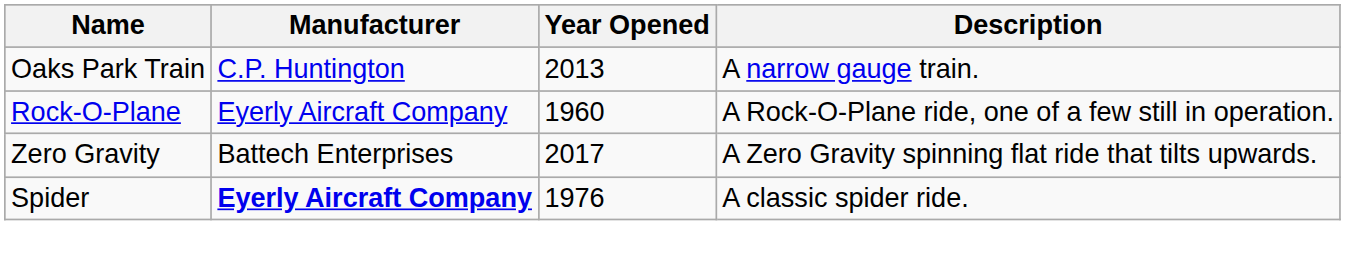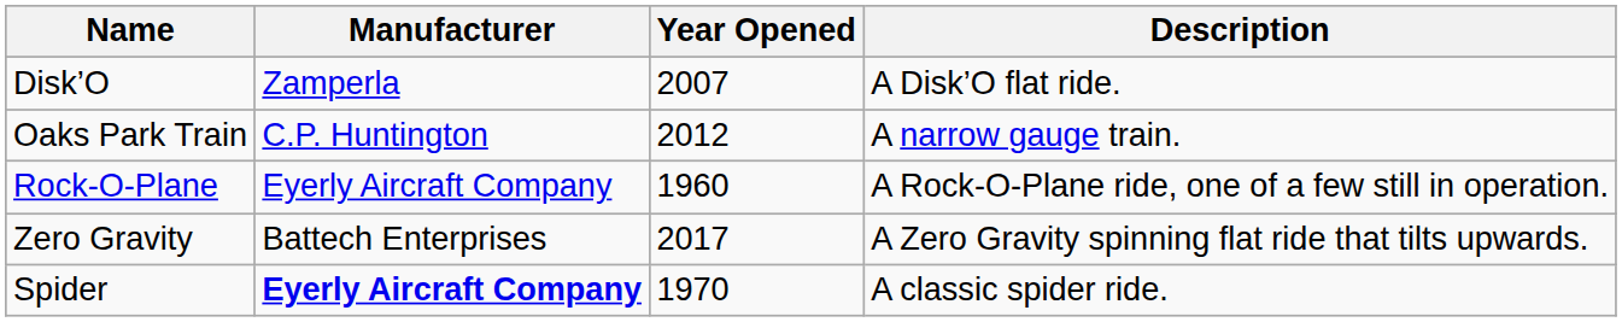 <table class="wikitable">
 <tr>
 <th>Name</th>
 <th>Manufacturer</th>
 <th>Year Opened</th>
 <th>Description</th>
 </tr>
 <tr>
+<td>Disk’O</td>
+<td><a href='#'>Zamperla</a></td>
+<td>2007</td>
+<td>A Disk’O flat ride.</td>
+</tr>
+<tr>
 <td>Oaks Park Train</td>
 <td><a href='#'>C.P. Huntington</a></td>
-<td>2013</td>
+<td>2012</td>
 <td>A  <a href='#'>narrow gauge</a> train.</td>
 </tr>
 <tr>
 <td><a href='#'>Rock-O-Plane</a></td>
 <td><a href='#'>Eyerly Aircraft Company</a></td>
 <td>1960</td>
 <td>A Rock-O-Plane ride, one of a few still in operation.</td>
 </tr>
 <tr>
 <td>Zero Gravity</td>
 <td>Battech Enterprises</td>
 <td>2017</td>
 <td>A Zero Gravity spinning flat ride that tilts upwards.</td>
 </tr>
 <tr>
 <td>Spider</td>
 <td><strong><a href='#'>Eyerly Aircraft Company</a></strong></td>
-<td>1976</td>
+<td>1970</td>
 <td>A classic spider ride.</td>
 </tr>
 </table>
